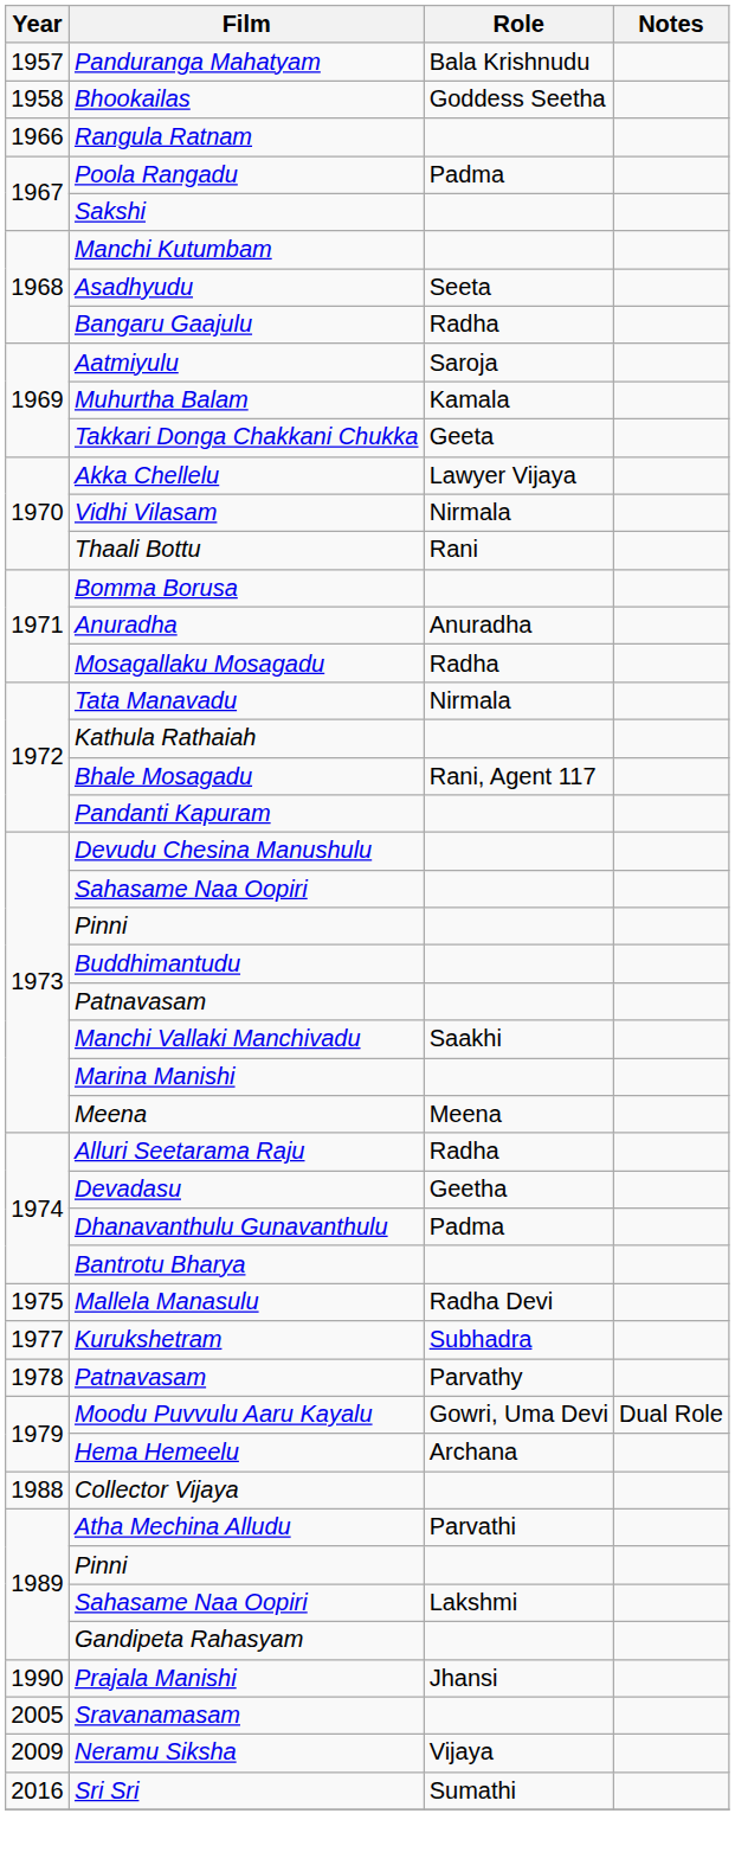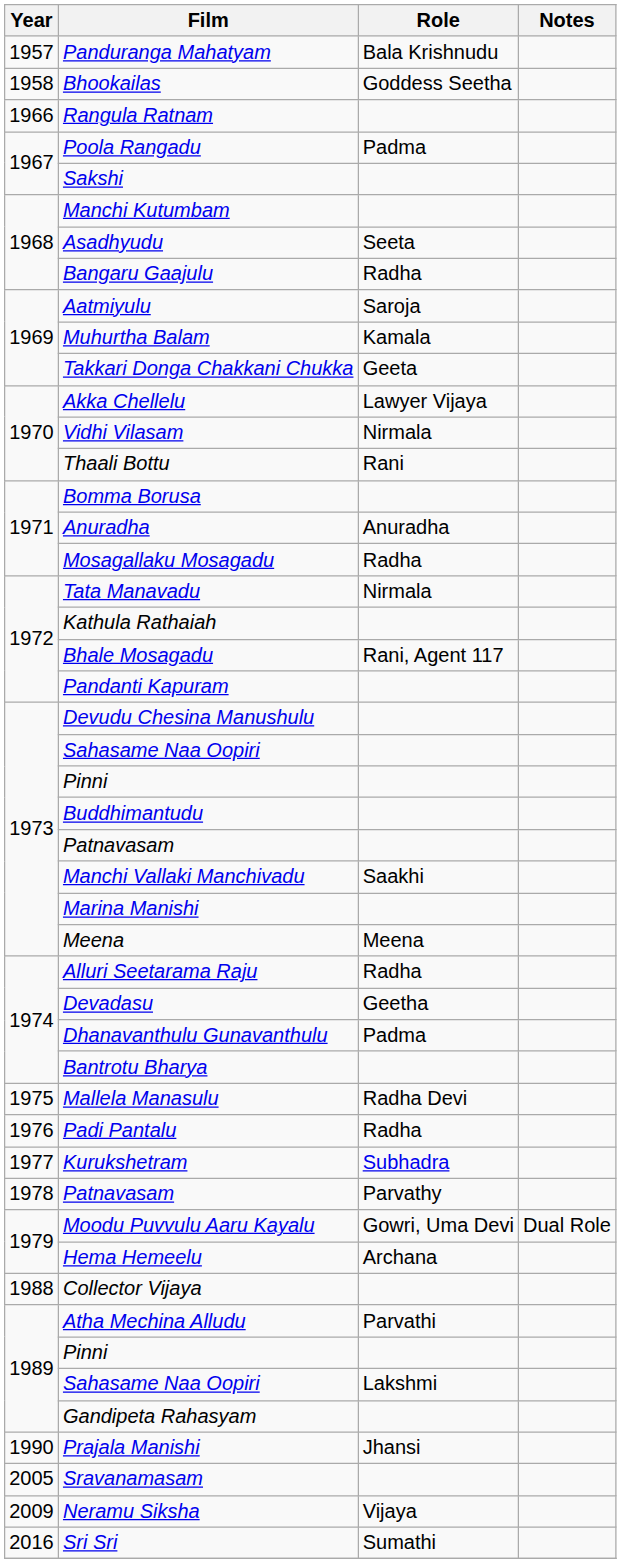 <table class="wikitable">
 <tr>
 <th>Year</th>
 <th>Film</th>
 <th>Role</th>
 <th>Notes</th>
 </tr>
 <tr>
 <td>1957</td>
 <td><em><a href='#'>Panduranga Mahatyam</a></em></td>
 <td>Bala Krishnudu</td>
 <td></td>
 </tr>
 <tr>
 <td>1958</td>
 <td><em><a href='#'>Bhookailas</a></em></td>
 <td>Goddess Seetha</td>
 <td></td>
 </tr>
 <tr>
 <td>1966</td>
 <td><em><a href='#'>Rangula Ratnam</a></em></td>
 <td></td>
 <td></td>
 </tr>
 <tr>
 <td rowspan="2">1967</td>
 <td><em><a href='#'>Poola Rangadu</a></em></td>
 <td>Padma</td>
 <td></td>
 </tr>
 <tr>
 <td><em><a href='#'>Sakshi</a></em></td>
 <td></td>
 <td></td>
 </tr>
 <tr>
 <td rowspan="3">1968</td>
 <td><em><a href='#'>Manchi Kutumbam</a></em></td>
 <td></td>
 <td></td>
 </tr>
 <tr>
 <td><em><a href='#'>Asadhyudu</a></em></td>
 <td>Seeta</td>
 <td></td>
 </tr>
 <tr>
 <td><em><a href='#'>Bangaru Gaajulu</a></em></td>
 <td>Radha</td>
 <td></td>
 </tr>
 <tr>
 <td rowspan="3">1969</td>
 <td><em><a href='#'>Aatmiyulu</a></em></td>
 <td>Saroja</td>
 <td></td>
 </tr>
 <tr>
 <td><em><a href='#'>Muhurtha Balam</a></em></td>
 <td>Kamala</td>
 <td></td>
 </tr>
 <tr>
 <td><em><a href='#'>Takkari Donga Chakkani Chukka</a></em></td>
 <td>Geeta</td>
 <td></td>
 </tr>
 <tr>
 <td rowspan="3">1970</td>
 <td><em><a href='#'>Akka Chellelu</a></em></td>
 <td>Lawyer Vijaya</td>
 <td></td>
 </tr>
 <tr>
 <td><em><a href='#'>Vidhi Vilasam</a></em></td>
 <td>Nirmala</td>
 <td></td>
 </tr>
 <tr>
 <td><em>Thaali Bottu</em></td>
 <td>Rani</td>
 <td></td>
 </tr>
 <tr>
 <td rowspan="3">1971</td>
 <td><em><a href='#'>Bomma Borusa</a></em></td>
 <td></td>
 <td></td>
 </tr>
 <tr>
 <td><em><a href='#'>Anuradha</a></em></td>
 <td>Anuradha</td>
 <td></td>
 </tr>
 <tr>
 <td><em><a href='#'>Mosagallaku Mosagadu</a></em></td>
 <td>Radha</td>
 <td></td>
 </tr>
 <tr>
 <td rowspan="4">1972</td>
 <td><em><a href='#'>Tata Manavadu</a></em></td>
 <td>Nirmala</td>
 <td></td>
 </tr>
 <tr>
 <td><em>Kathula Rathaiah</em></td>
 <td></td>
 <td></td>
 </tr>
 <tr>
 <td><em><a href='#'>Bhale Mosagadu</a></em></td>
 <td>Rani, Agent 117</td>
 <td></td>
 </tr>
 <tr>
 <td><em><a href='#'>Pandanti Kapuram</a></em></td>
 <td></td>
 <td></td>
 </tr>
 <tr>
 <td rowspan="8">1973</td>
 <td><em><a href='#'>Devudu Chesina Manushulu</a></em></td>
 <td></td>
 <td></td>
 </tr>
 <tr>
 <td><em><a href='#'>Sahasame Naa Oopiri</a></em></td>
 <td></td>
 <td></td>
 </tr>
 <tr>
 <td><em>Pinni</em></td>
 <td></td>
 <td></td>
 </tr>
 <tr>
 <td><em><a href='#'>Buddhimantudu</a></em></td>
 <td></td>
 <td></td>
 </tr>
 <tr>
 <td><em>Patnavasam</em></td>
 <td></td>
 <td></td>
 </tr>
 <tr>
 <td><em><a href='#'>Manchi Vallaki Manchivadu</a></em></td>
 <td>Saakhi</td>
 <td></td>
 </tr>
 <tr>
 <td><em><a href='#'>Marina Manishi</a></em></td>
 <td></td>
 <td></td>
 </tr>
 <tr>
 <td><em>Meena</em></td>
 <td>Meena</td>
 <td></td>
 </tr>
 <tr>
 <td rowspan="4">1974</td>
 <td><em><a href='#'>Alluri Seetarama Raju</a></em></td>
 <td>Radha</td>
 <td></td>
 </tr>
 <tr>
 <td><em><a href='#'>Devadasu</a></em></td>
 <td>Geetha</td>
 <td></td>
 </tr>
 <tr>
 <td><em><a href='#'>Dhanavanthulu Gunavanthulu</a></em></td>
 <td>Padma</td>
 <td></td>
 </tr>
 <tr>
 <td><em><a href='#'>Bantrotu Bharya</a></em></td>
 <td></td>
 <td></td>
 </tr>
 <tr>
 <td>1975</td>
 <td><em><a href='#'>Mallela Manasulu</a></em></td>
 <td>Radha Devi</td>
 <td></td>
 </tr>
 <tr>
+<td>1976</td>
+<td><em><a href='#'>Padi Pantalu</a></em></td>
+<td>Radha</td>
+<td></td>
+</tr>
+<tr>
 <td>1977</td>
 <td><em><a href='#'>Kurukshetram</a></em></td>
 <td><a href='#'>Subhadra</a></td>
 <td></td>
 </tr>
 <tr>
 <td>1978</td>
 <td><em><a href='#'>Patnavasam</a></em></td>
 <td>Parvathy</td>
 <td></td>
 </tr>
 <tr>
 <td rowspan="2">1979</td>
 <td><em><a href='#'>Moodu Puvvulu Aaru Kayalu</a></em></td>
 <td>Gowri, Uma Devi</td>
 <td>Dual Role</td>
 </tr>
 <tr>
 <td><em><a href='#'>Hema Hemeelu</a></em></td>
 <td>Archana</td>
 <td></td>
 </tr>
 <tr>
 <td>1988</td>
 <td><em>Collector Vijaya</em></td>
 <td></td>
 <td></td>
 </tr>
 <tr>
 <td rowspan="4">1989</td>
 <td><em><a href='#'>Atha Mechina Alludu</a></em></td>
 <td>Parvathi</td>
 <td></td>
 </tr>
 <tr>
 <td><em>Pinni</em></td>
 <td></td>
 <td></td>
 </tr>
 <tr>
 <td><em><a href='#'>Sahasame Naa Oopiri</a></em></td>
 <td>Lakshmi</td>
 <td></td>
 </tr>
 <tr>
 <td><em>Gandipeta Rahasyam</em></td>
 <td></td>
 <td></td>
 </tr>
 <tr>
 <td>1990</td>
 <td><em><a href='#'>Prajala Manishi</a></em></td>
 <td>Jhansi</td>
 <td></td>
 </tr>
 <tr>
 <td>2005</td>
 <td><em><a href='#'>Sravanamasam</a></em></td>
 <td></td>
 <td></td>
 </tr>
 <tr>
 <td>2009</td>
 <td><em><a href='#'>Neramu Siksha</a></em></td>
 <td>Vijaya</td>
 <td></td>
 </tr>
 <tr>
 <td>2016</td>
 <td><em><a href='#'>Sri Sri</a></em></td>
 <td>Sumathi</td>
 <td></td>
 </tr>
 <tr>
 </tr>
 </table>
